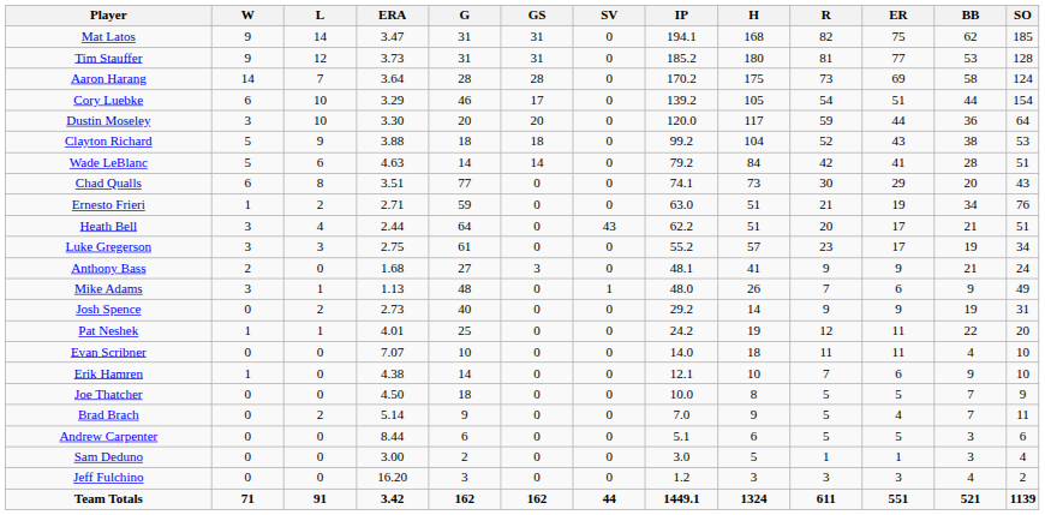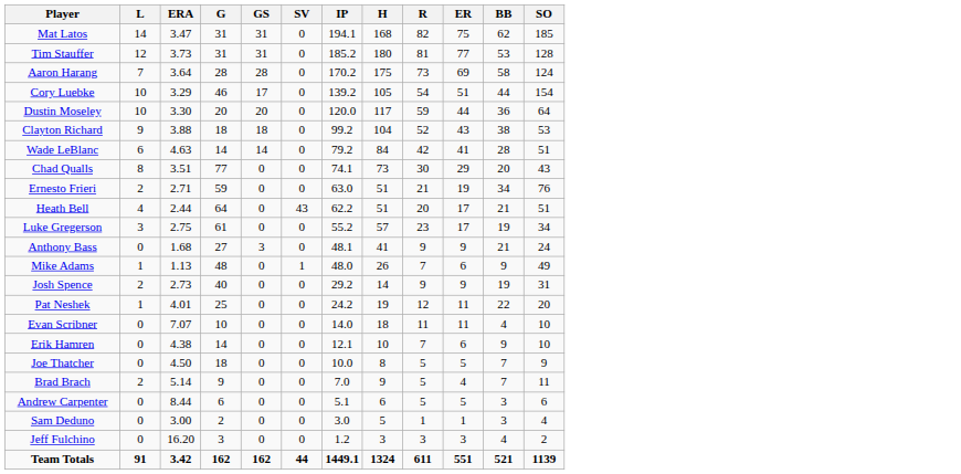 <table class=wikitable style="text-align:center">
 <tr>
 <th bgcolor=#DDDDFF; width="20%">Player</th>
-<th bgcolor=#DDDDFF; width="7%">W</th>
 <th bgcolor=#DDDDFF; width="7%">L</th>
 <th bgcolor=#DDDDFF; width="7%">ERA</th>
 <th bgcolor=#DDDDFF; width="7%">G</th>
 <th bgcolor=#DDDDFF; width="7%">GS</th>
 <th bgcolor=#DDDDFF; width="7%">SV</th>
 <th bgcolor=#DDDDFF; width="7%">IP</th>
 <th bgcolor=#DDDDFF; width="7%">H</th>
 <th bgcolor=#DDDDFF; width="7%">R</th>
 <th bgcolor=#DDDDFF; width="7%">ER</th>
 <th bgcolor=#DDDDFF; width="7%">BB</th>
 <th bgcolor=#DDDDFF; width="7%">SO</th>
 </tr>
 <tr>
 <td><a href='#'>Mat Latos</a></td>
-<td>9</td>
 <td>14</td>
 <td>3.47</td>
 <td>31</td>
 <td>31</td>
 <td>0</td>
 <td>194.1</td>
 <td>168</td>
 <td>82</td>
 <td>75</td>
 <td>62</td>
 <td>185</td>
 </tr>
 <tr>
 <td><a href='#'>Tim Stauffer</a></td>
-<td>9</td>
 <td>12</td>
 <td>3.73</td>
 <td>31</td>
 <td>31</td>
 <td>0</td>
 <td>185.2</td>
 <td>180</td>
 <td>81</td>
 <td>77</td>
 <td>53</td>
 <td>128</td>
 </tr>
 <tr>
 <td><a href='#'>Aaron Harang</a></td>
-<td>14</td>
 <td>7</td>
 <td>3.64</td>
 <td>28</td>
 <td>28</td>
 <td>0</td>
 <td>170.2</td>
 <td>175</td>
 <td>73</td>
 <td>69</td>
 <td>58</td>
 <td>124</td>
 </tr>
 <tr>
 <td><a href='#'>Cory Luebke</a></td>
-<td>6</td>
 <td>10</td>
 <td>3.29</td>
 <td>46</td>
 <td>17</td>
 <td>0</td>
 <td>139.2</td>
 <td>105</td>
 <td>54</td>
 <td>51</td>
 <td>44</td>
 <td>154</td>
 </tr>
 <tr>
 <td><a href='#'>Dustin Moseley</a></td>
-<td>3</td>
 <td>10</td>
 <td>3.30</td>
 <td>20</td>
 <td>20</td>
 <td>0</td>
 <td>120.0</td>
 <td>117</td>
 <td>59</td>
 <td>44</td>
 <td>36</td>
 <td>64</td>
 </tr>
 <tr>
 <td><a href='#'>Clayton Richard</a></td>
-<td>5</td>
 <td>9</td>
 <td>3.88</td>
 <td>18</td>
 <td>18</td>
 <td>0</td>
 <td>99.2</td>
 <td>104</td>
 <td>52</td>
 <td>43</td>
 <td>38</td>
 <td>53</td>
 </tr>
 <tr>
 <td><a href='#'>Wade LeBlanc</a></td>
-<td>5</td>
 <td>6</td>
 <td>4.63</td>
 <td>14</td>
 <td>14</td>
 <td>0</td>
 <td>79.2</td>
 <td>84</td>
 <td>42</td>
 <td>41</td>
 <td>28</td>
 <td>51</td>
 </tr>
 <tr>
 <td><a href='#'>Chad Qualls</a></td>
-<td>6</td>
 <td>8</td>
 <td>3.51</td>
 <td>77</td>
 <td>0</td>
 <td>0</td>
 <td>74.1</td>
 <td>73</td>
 <td>30</td>
 <td>29</td>
 <td>20</td>
 <td>43</td>
 </tr>
 <tr>
 <td><a href='#'>Ernesto Frieri</a></td>
-<td>1</td>
 <td>2</td>
 <td>2.71</td>
 <td>59</td>
 <td>0</td>
 <td>0</td>
 <td>63.0</td>
 <td>51</td>
 <td>21</td>
 <td>19</td>
 <td>34</td>
 <td>76</td>
 </tr>
 <tr>
 <td><a href='#'>Heath Bell</a></td>
-<td>3</td>
 <td>4</td>
 <td>2.44</td>
 <td>64</td>
 <td>0</td>
 <td>43</td>
 <td>62.2</td>
 <td>51</td>
 <td>20</td>
 <td>17</td>
 <td>21</td>
 <td>51</td>
 </tr>
 <tr>
 <td><a href='#'>Luke Gregerson</a></td>
 <td>3</td>
-<td>3</td>
 <td>2.75</td>
 <td>61</td>
 <td>0</td>
 <td>0</td>
 <td>55.2</td>
 <td>57</td>
 <td>23</td>
 <td>17</td>
 <td>19</td>
 <td>34</td>
 </tr>
 <tr>
 <td><a href='#'>Anthony Bass</a></td>
-<td>2</td>
 <td>0</td>
 <td>1.68</td>
 <td>27</td>
 <td>3</td>
 <td>0</td>
 <td>48.1</td>
 <td>41</td>
 <td>9</td>
 <td>9</td>
 <td>21</td>
 <td>24</td>
 </tr>
 <tr>
 <td><a href='#'>Mike Adams</a></td>
-<td>3</td>
 <td>1</td>
 <td>1.13</td>
 <td>48</td>
 <td>0</td>
 <td>1</td>
 <td>48.0</td>
 <td>26</td>
 <td>7</td>
 <td>6</td>
 <td>9</td>
 <td>49</td>
 </tr>
 <tr>
 <td><a href='#'>Josh Spence</a></td>
-<td>0</td>
 <td>2</td>
 <td>2.73</td>
 <td>40</td>
 <td>0</td>
 <td>0</td>
 <td>29.2</td>
 <td>14</td>
 <td>9</td>
 <td>9</td>
 <td>19</td>
 <td>31</td>
 </tr>
 <tr>
 <td><a href='#'>Pat Neshek</a></td>
 <td>1</td>
-<td>1</td>
 <td>4.01</td>
 <td>25</td>
 <td>0</td>
 <td>0</td>
 <td>24.2</td>
 <td>19</td>
 <td>12</td>
 <td>11</td>
 <td>22</td>
 <td>20</td>
 </tr>
 <tr>
 <td><a href='#'>Evan Scribner</a></td>
 <td>0</td>
-<td>0</td>
 <td>7.07</td>
 <td>10</td>
 <td>0</td>
 <td>0</td>
 <td>14.0</td>
 <td>18</td>
 <td>11</td>
 <td>11</td>
 <td>4</td>
 <td>10</td>
 </tr>
 <tr>
 <td><a href='#'>Erik Hamren</a></td>
-<td>1</td>
 <td>0</td>
 <td>4.38</td>
 <td>14</td>
 <td>0</td>
 <td>0</td>
 <td>12.1</td>
 <td>10</td>
 <td>7</td>
 <td>6</td>
 <td>9</td>
 <td>10</td>
 </tr>
 <tr>
 <td><a href='#'>Joe Thatcher</a></td>
 <td>0</td>
-<td>0</td>
 <td>4.50</td>
 <td>18</td>
 <td>0</td>
 <td>0</td>
 <td>10.0</td>
 <td>8</td>
 <td>5</td>
 <td>5</td>
 <td>7</td>
 <td>9</td>
 </tr>
 <tr>
 <td><a href='#'>Brad Brach</a></td>
-<td>0</td>
 <td>2</td>
 <td>5.14</td>
 <td>9</td>
 <td>0</td>
 <td>0</td>
 <td>7.0</td>
 <td>9</td>
 <td>5</td>
 <td>4</td>
 <td>7</td>
 <td>11</td>
 </tr>
 <tr>
 <td><a href='#'>Andrew Carpenter</a></td>
 <td>0</td>
-<td>0</td>
 <td>8.44</td>
 <td>6</td>
 <td>0</td>
 <td>0</td>
 <td>5.1</td>
 <td>6</td>
 <td>5</td>
 <td>5</td>
 <td>3</td>
 <td>6</td>
 </tr>
 <tr>
 <td><a href='#'>Sam Deduno</a></td>
-<td>0</td>
 <td>0</td>
 <td>3.00</td>
 <td>2</td>
 <td>0</td>
 <td>0</td>
 <td>3.0</td>
 <td>5</td>
 <td>1</td>
 <td>1</td>
 <td>3</td>
 <td>4</td>
 </tr>
 <tr>
 <td><a href='#'>Jeff Fulchino</a></td>
 <td>0</td>
-<td>0</td>
 <td>16.20</td>
 <td>3</td>
 <td>0</td>
 <td>0</td>
 <td>1.2</td>
 <td>3</td>
 <td>3</td>
 <td>3</td>
 <td>4</td>
 <td>2</td>
 </tr>
 <tr>
 <td><strong>Team Totals</strong></td>
-<td><strong>71</strong></td>
 <td><strong>91</strong></td>
 <td><strong>3.42</strong></td>
 <td><strong>162</strong></td>
 <td><strong>162</strong></td>
 <td><strong>44</strong></td>
 <td><strong>1449.1</strong></td>
 <td><strong>1324</strong></td>
 <td><strong>611</strong></td>
 <td><strong>551</strong></td>
 <td><strong>521</strong></td>
 <td><strong>1139</strong></td>
 </tr>
 </table>
